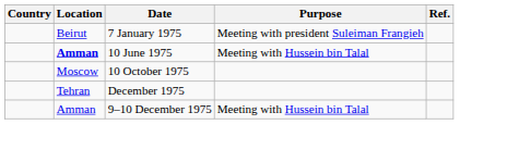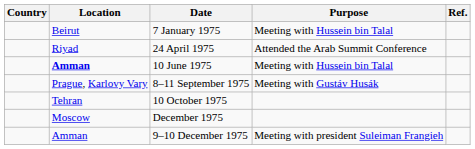 <table class="wikitable">
 <tr>
 <th>Country</th>
 <th>Location</th>
 <th>Date</th>
 <th>Purpose</th>
 <th>Ref.</th>
 </tr>
 <tr>
 <td></td>
 <td><a href='#'>Beirut</a></td>
 <td>7 January 1975</td>
-<td>Meeting with president <a href='#'>Suleiman Frangieh</a></td>
+<td>Meeting with <a href='#'>Hussein bin Talal</a></td>
+<td></td>
+</tr>
+<tr>
+<td></td>
+<td><a href='#'>Riyad</a></td>
+<td>24 April 1975</td>
+<td>Attended the Arab Summit Conference</td>
 <td></td>
 </tr>
 <tr>
 <td></td>
 <td><strong><a href='#'>Amman</a></strong></td>
 <td>10 June 1975</td>
 <td>Meeting with <a href='#'>Hussein bin Talal</a></td>
 <td></td>
 </tr>
 <tr>
 <td></td>
-<td><a href='#'>Moscow</a></td>
+<td><a href='#'>Prague</a>, <a href='#'>Karlovy Vary</a></td>
+<td>8–11 September 1975</td>
+<td>Meeting with <a href='#'>Gustáv Husák</a></td>
+<td></td>
+</tr>
+<tr>
+<td></td>
+<td><a href='#'>Tehran</a></td>
 <td>10 October 1975</td>
 <td></td>
 <td></td>
 </tr>
 <tr>
 <td></td>
-<td><a href='#'>Tehran</a></td>
+<td><a href='#'>Moscow</a></td>
 <td>December 1975</td>
 <td></td>
 <td></td>
 </tr>
 <tr>
 <td></td>
 <td><a href='#'>Amman</a></td>
 <td>9–10 December 1975</td>
-<td>Meeting with <a href='#'>Hussein bin Talal</a></td>
+<td>Meeting with president <a href='#'>Suleiman Frangieh</a></td>
 <td></td>
 </tr>
 </table>
